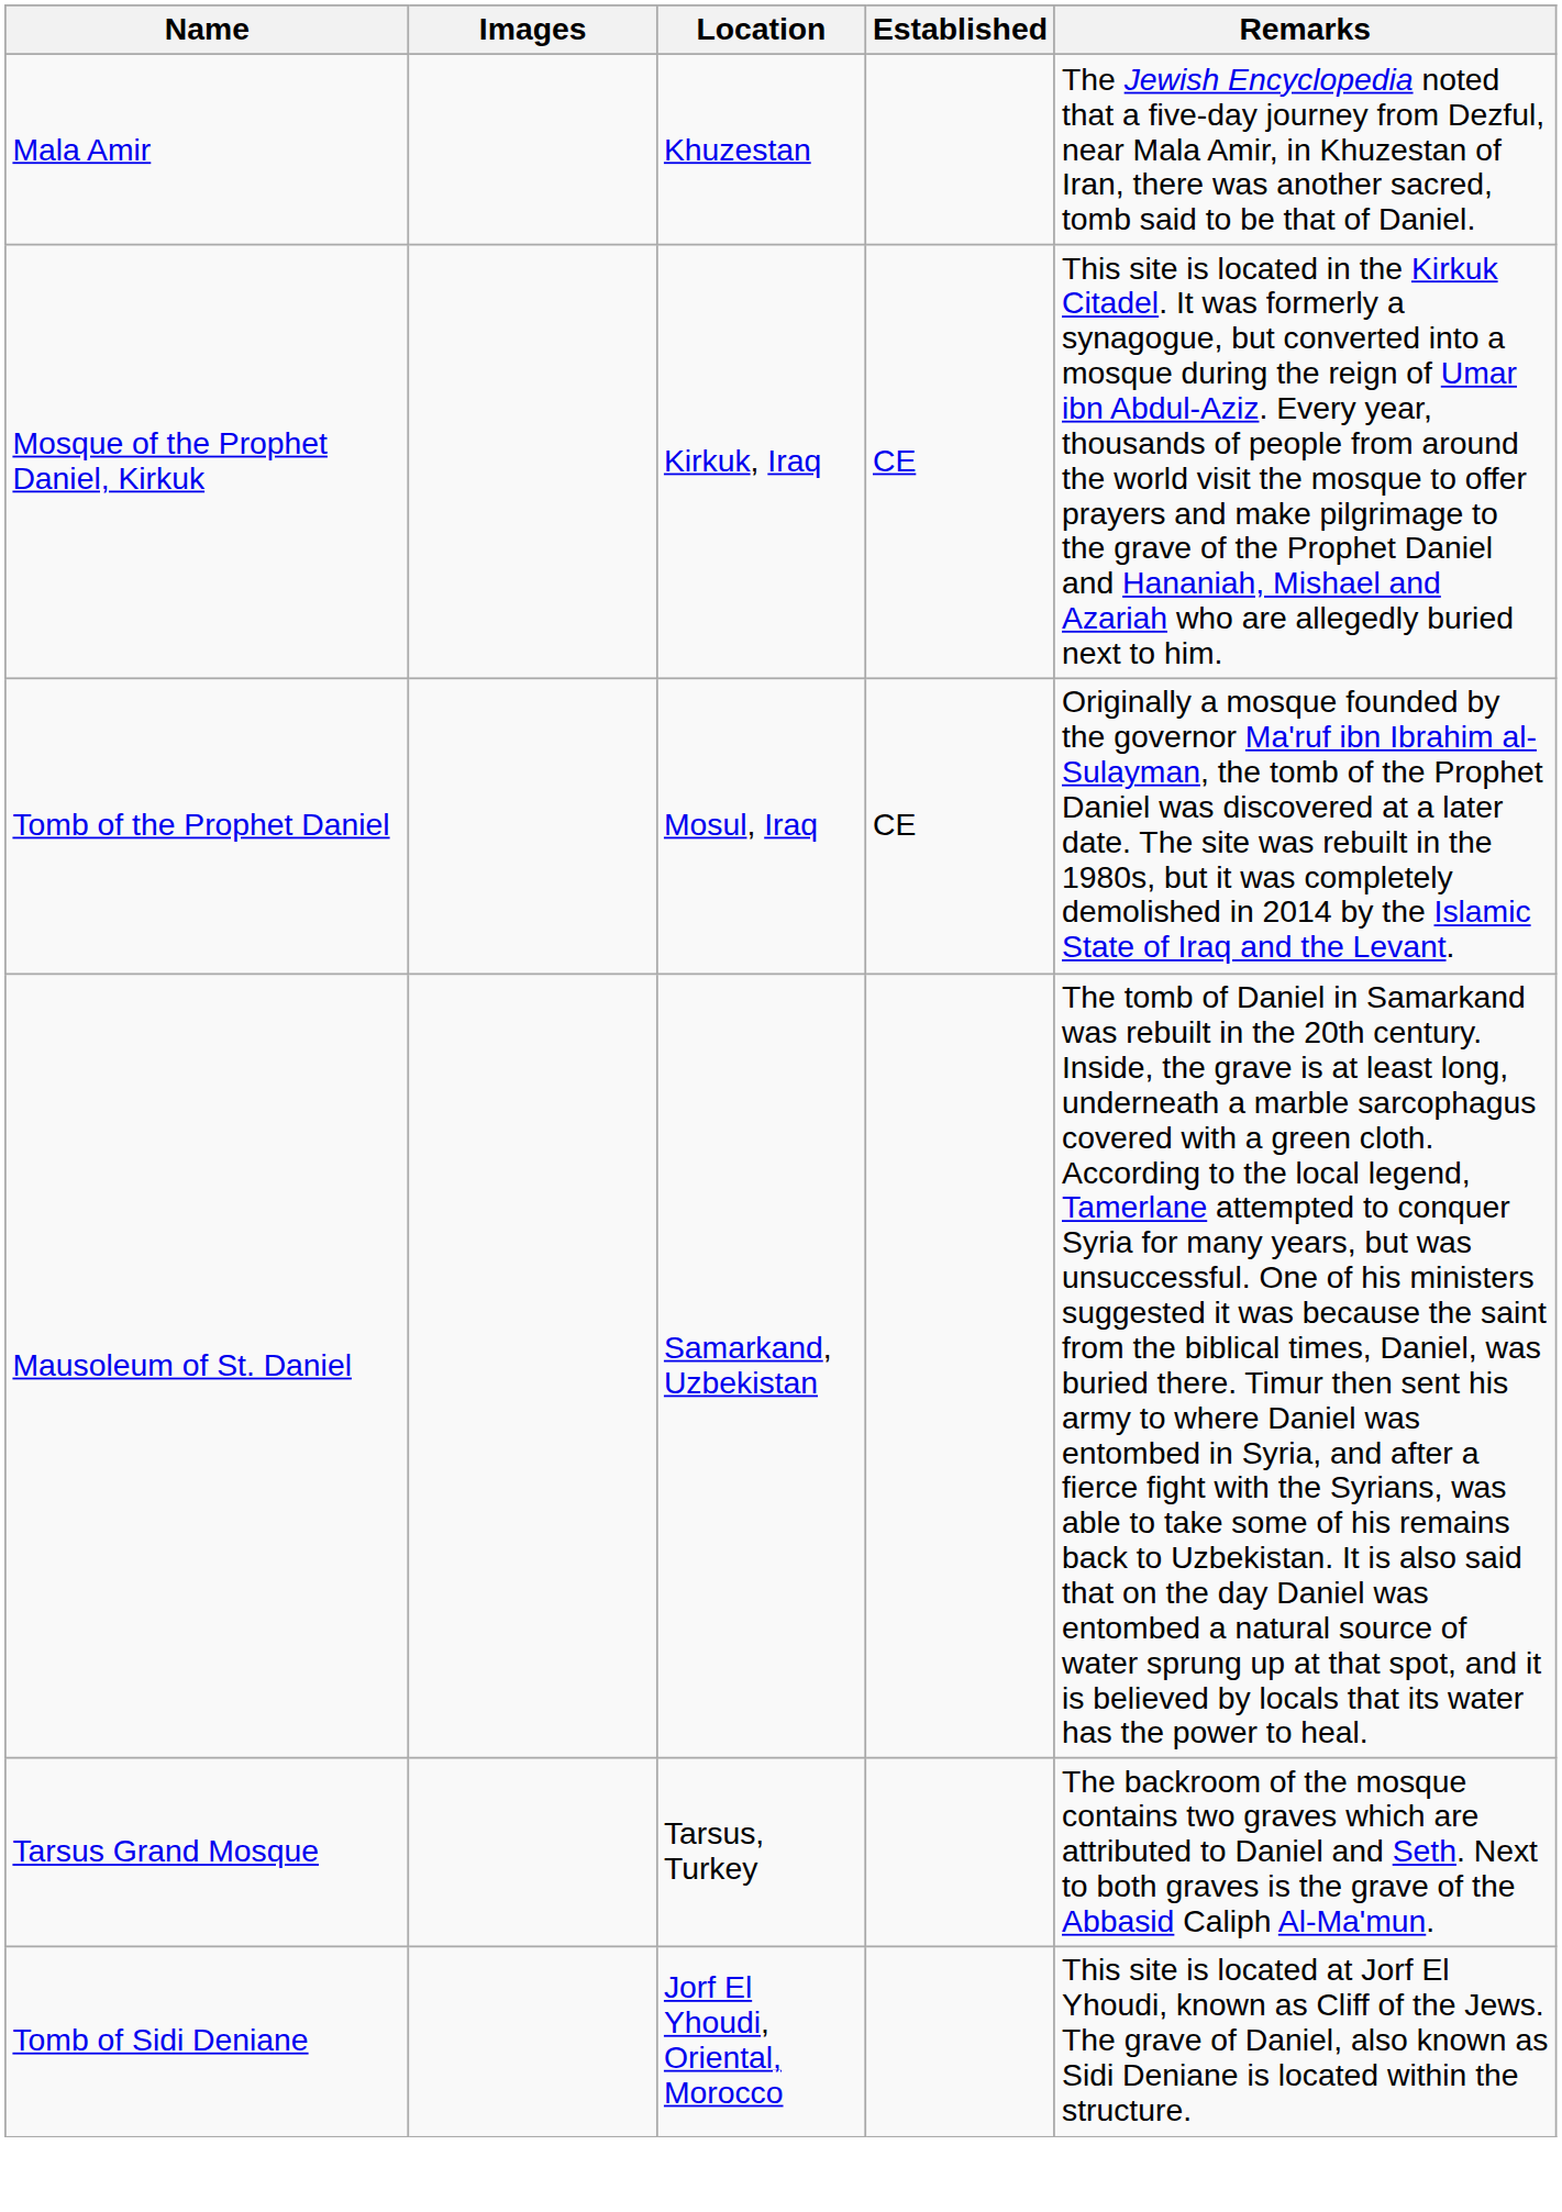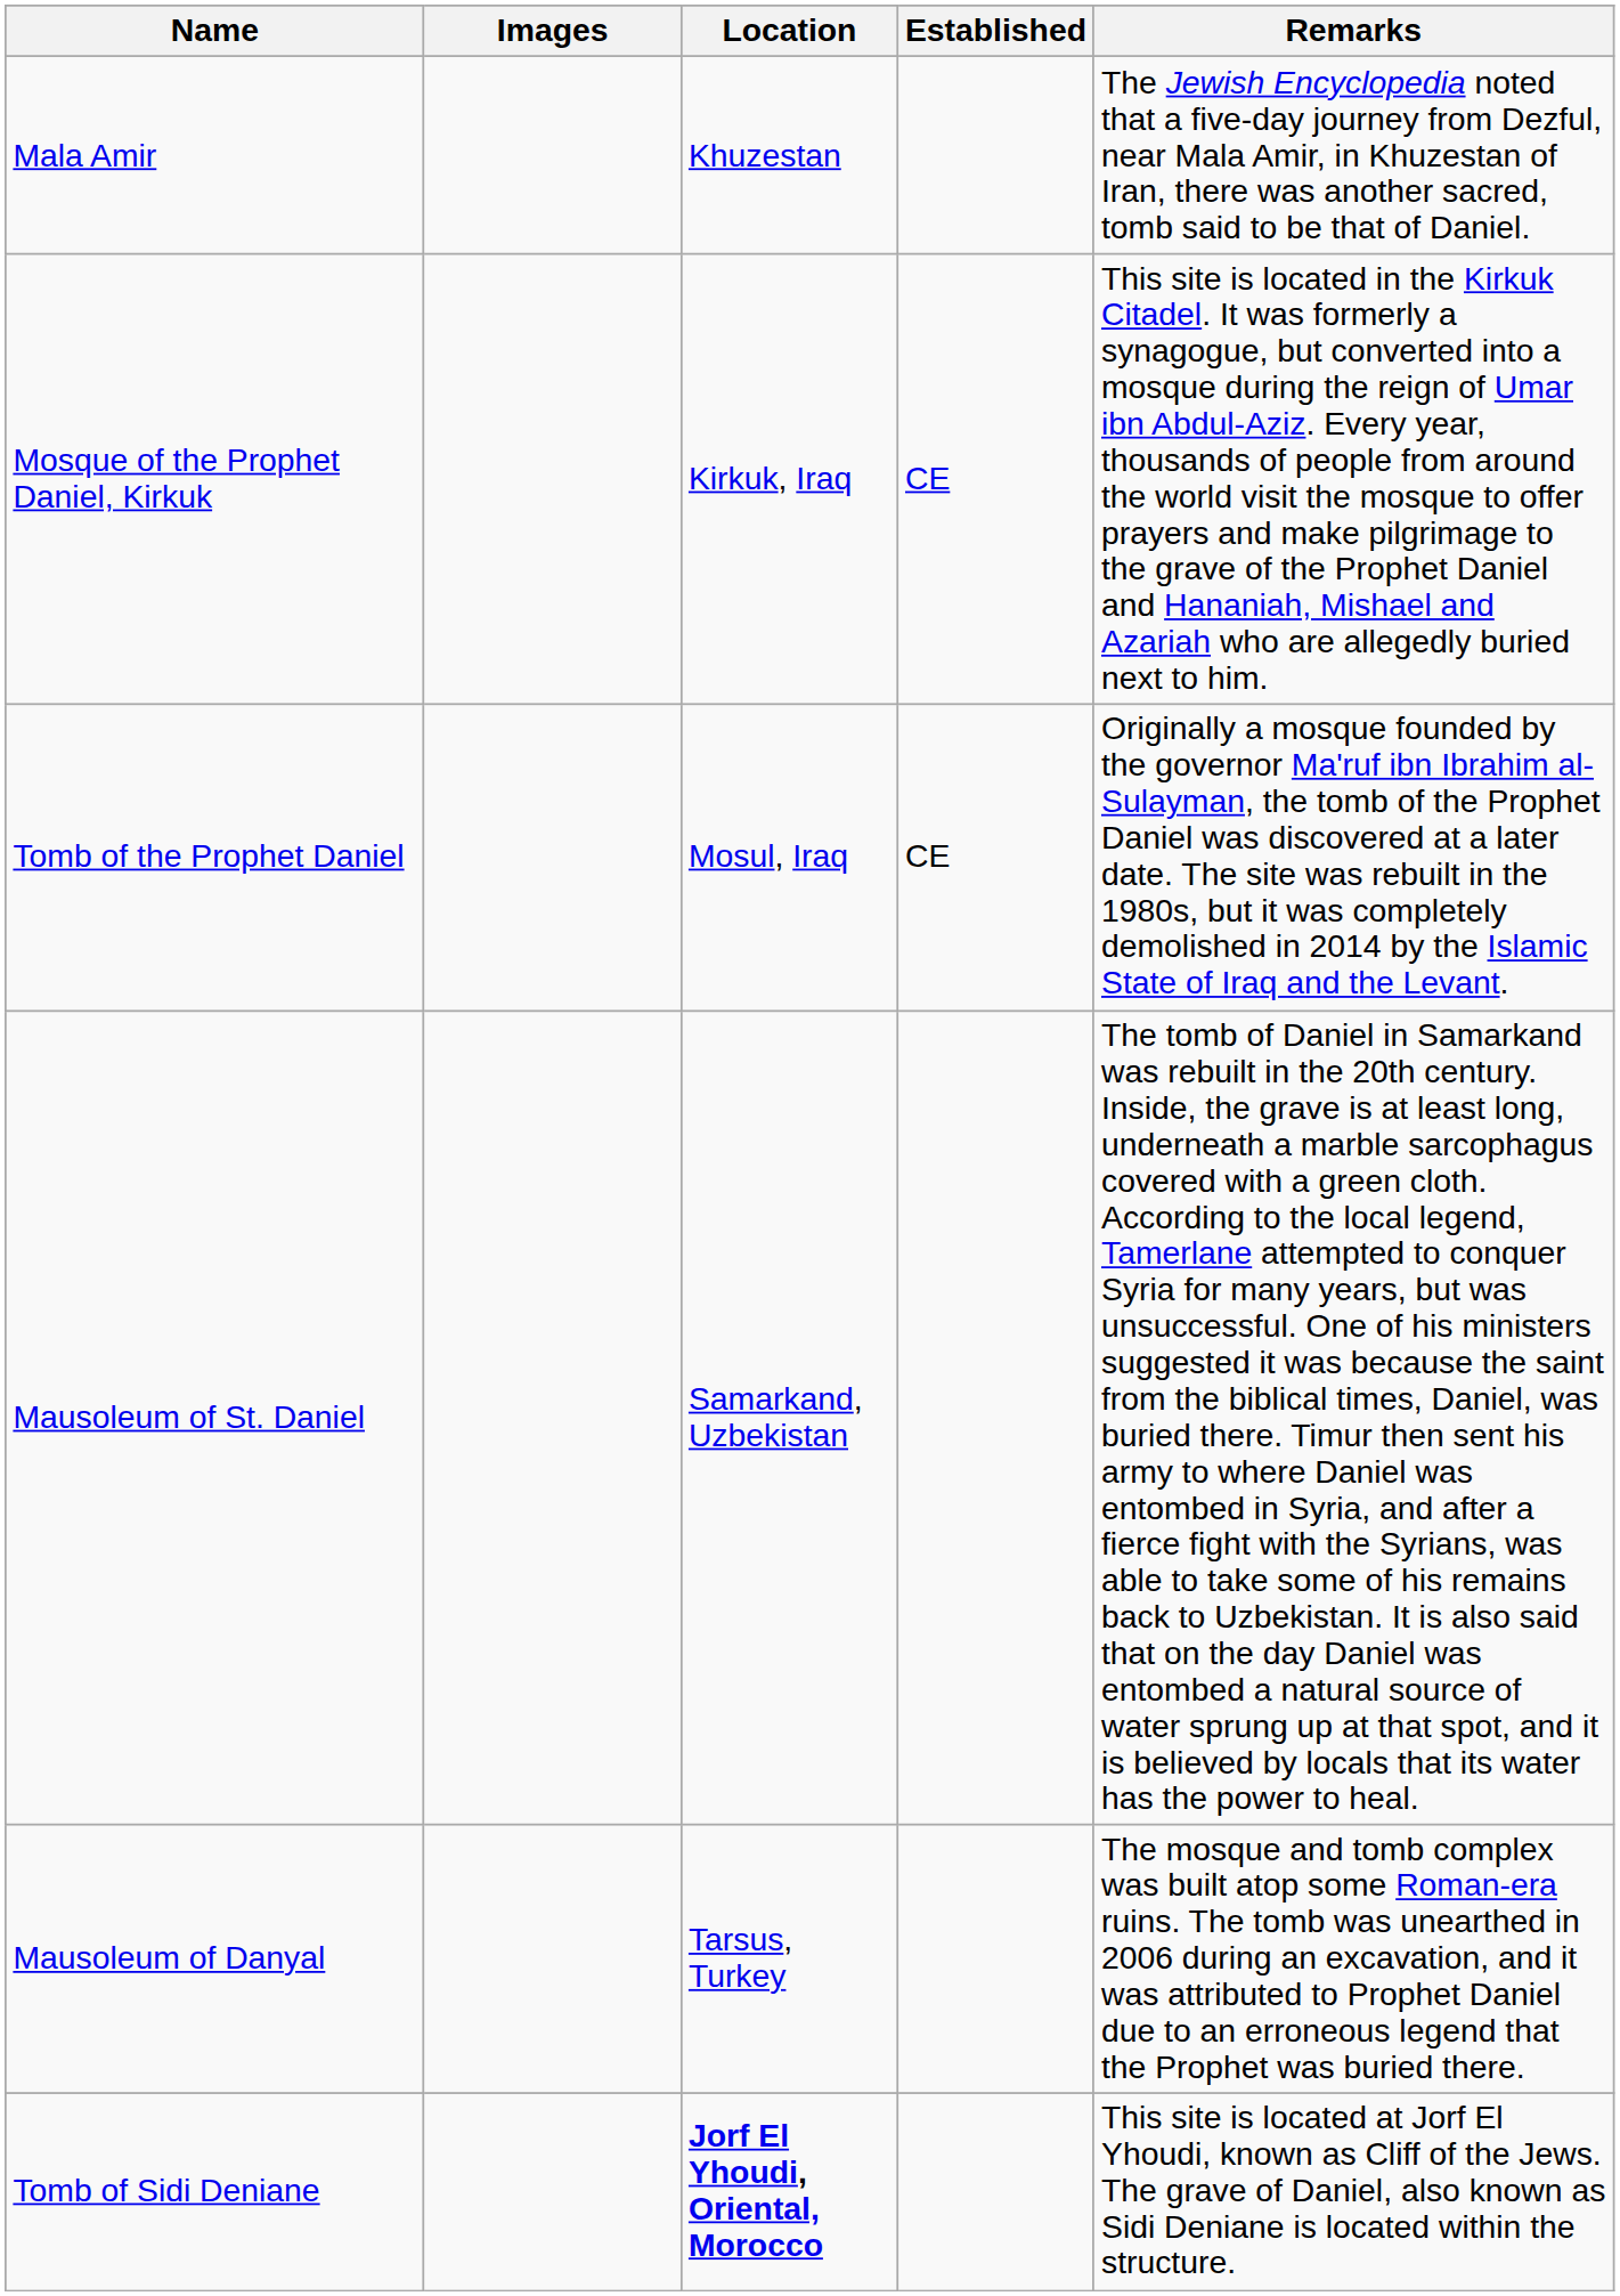 <table class="wikitable sortable">
 <tr>
 <th align=left width=200px>Name</th>
 <th align=center width=120px class=unsortable>Images</th>
 <th align=left width=100px>Location</th>
 <th align=left width=055px>Established</th>
 <th align=left width=250px class=unsortable>Remarks</th>
 </tr>
 <tr>
 <td><a href='#'>Mala Amir</a></td>
 <td></td>
 <td><a href='#'>Khuzestan</a></td>
 <td></td>
 <td>The <em><a href='#'>Jewish Encyclopedia</a></em> noted that a five-day journey from Dezful, near Mala Amir, in Khuzestan of Iran, there was another sacred, tomb said to be that of Daniel.</td>
 </tr>
 <tr>
 <td><a href='#'>Mosque of the Prophet Daniel, Kirkuk</a></td>
 <td></td>
 <td><a href='#'>Kirkuk</a>, <a href='#'>Iraq</a></td>
 <td> <a href='#'>CE</a></td>
 <td>This site is located in the <a href='#'>Kirkuk Citadel</a>. It was formerly a synagogue, but converted into a mosque during the reign of <a href='#'>Umar ibn Abdul-Aziz</a>. Every year, thousands of people from around the world visit the mosque to offer prayers and make pilgrimage to the grave of the Prophet Daniel and <a href='#'>Hananiah, Mishael and Azariah</a> who are allegedly buried next to him.</td>
 </tr>
 <tr>
 <td><a href='#'>Tomb of the Prophet Daniel</a></td>
 <td></td>
 <td><a href='#'>Mosul</a>, <a href='#'>Iraq</a></td>
 <td> CE</td>
 <td>Originally a mosque founded by the governor <a href='#'>Ma'ruf ibn Ibrahim al-Sulayman</a>, the tomb of the Prophet Daniel was discovered at a later date. The site was rebuilt in the 1980s, but it was completely demolished in 2014 by the <a href='#'>Islamic State of Iraq and the Levant</a>.</td>
 </tr>
 <tr>
 <td><a href='#'>Mausoleum of St. Daniel</a></td>
 <td></td>
 <td><a href='#'>Samarkand</a>, <a href='#'>Uzbekistan</a></td>
 <td></td>
 <td>The tomb of Daniel in Samarkand was rebuilt in the 20th century. Inside, the grave is at least  long, underneath a marble sarcophagus covered with a green cloth. According to the local legend, <a href='#'>Tamerlane</a> attempted to conquer Syria for many years, but was unsuccessful. One of his ministers suggested it was because the saint from the biblical times, Daniel, was buried there. Timur then sent his army to where Daniel was entombed in Syria, and after a fierce fight with the Syrians, was able to take some of his remains back to Uzbekistan. It is also said that on the day Daniel was entombed a natural source of water sprung up at that spot, and it is believed by locals that its water has the power to heal.</td>
 </tr>
 <tr>
-<td><a href='#'>Tarsus Grand Mosque</a></td>
+<td><a href='#'>Mausoleum of Danyal</a></td>
 <td></td>
-<td>Tarsus, Turkey</td>
+<td><a href='#'>Tarsus</a>, <a href='#'>Turkey</a></td>
 <td></td>
-<td>The backroom of the mosque contains two graves which are attributed to Daniel and <a href='#'>Seth</a>. Next to both graves is the grave of the <a href='#'>Abbasid</a> Caliph <a href='#'>Al-Ma'mun</a>.</td>
+<td>The mosque and tomb complex was built atop some <a href='#'>Roman-era</a> ruins. The tomb was unearthed in 2006 during an excavation, and it was attributed to Prophet Daniel due to an erroneous legend that the Prophet was buried there.</td>
 </tr>
 <tr>
 <td><a href='#'>Tomb of Sidi Deniane</a></td>
 <td></td>
-<td><a href='#'>Jorf El Yhoudi</a>, <a href='#'>Oriental, Morocco</a></td>
+<td><strong><a href='#'>Jorf El Yhoudi</a>, <a href='#'>Oriental, Morocco</a></strong></td>
 <td></td>
 <td>This site is located at Jorf El Yhoudi, known as Cliff of the Jews. The grave of Daniel, also known as Sidi Deniane is located within the structure.</td>
 </tr>
 </table>
